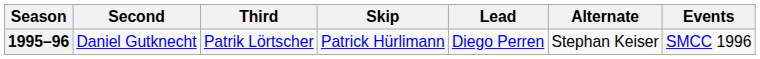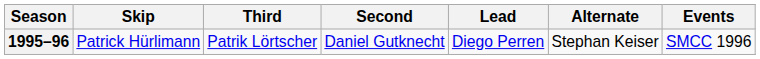 <table class="wikitable">
 <tr>
 <th scope="col">Season</th>
+<th scope="col">Skip</th>
+<th scope="col">Third</th>
 <th scope="col">Second</th>
-<th scope="col">Third</th>
-<th scope="col">Skip</th>
 <th scope="col">Lead</th>
 <th scope="col">Alternate</th>
 <th scope="col">Events</th>
 </tr>
 <tr>
 <th scope="row">1995–96</th>
+<td><a href='#'>Patrick Hürlimann</a></td>
+<td><a href='#'>Patrik Lörtscher</a></td>
 <td><a href='#'>Daniel Gutknecht</a></td>
-<td><a href='#'>Patrik Lörtscher</a></td>
-<td><a href='#'>Patrick Hürlimann</a></td>
 <td><a href='#'>Diego Perren</a></td>
 <td>Stephan Keiser</td>
 <td><a href='#'>SMCC</a> 1996 <br> </td>
 </tr>
 </table>
